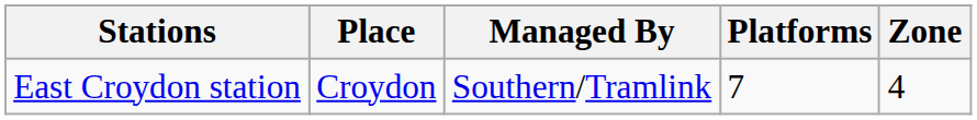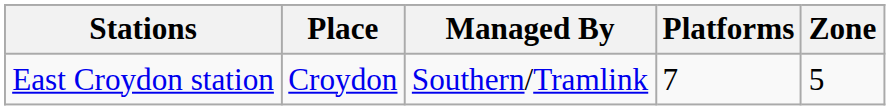 <table class="wikitable">
 <tr>
 <th>Stations</th>
 <th>Place</th>
 <th>Managed By</th>
 <th>Platforms</th>
 <th>Zone</th>
 </tr>
 <tr>
 <td><a href='#'>East Croydon station</a></td>
 <td><a href='#'>Croydon</a></td>
 <td><a href='#'>Southern</a>/<a href='#'>Tramlink</a></td>
 <td>7</td>
-<td>4</td>
+<td>5</td>
 </tr>
 </table>
